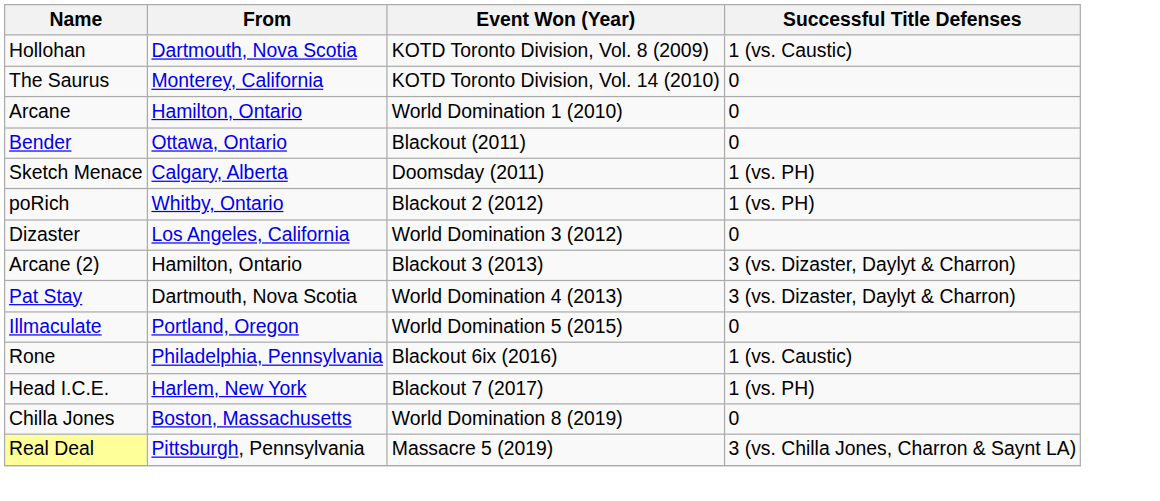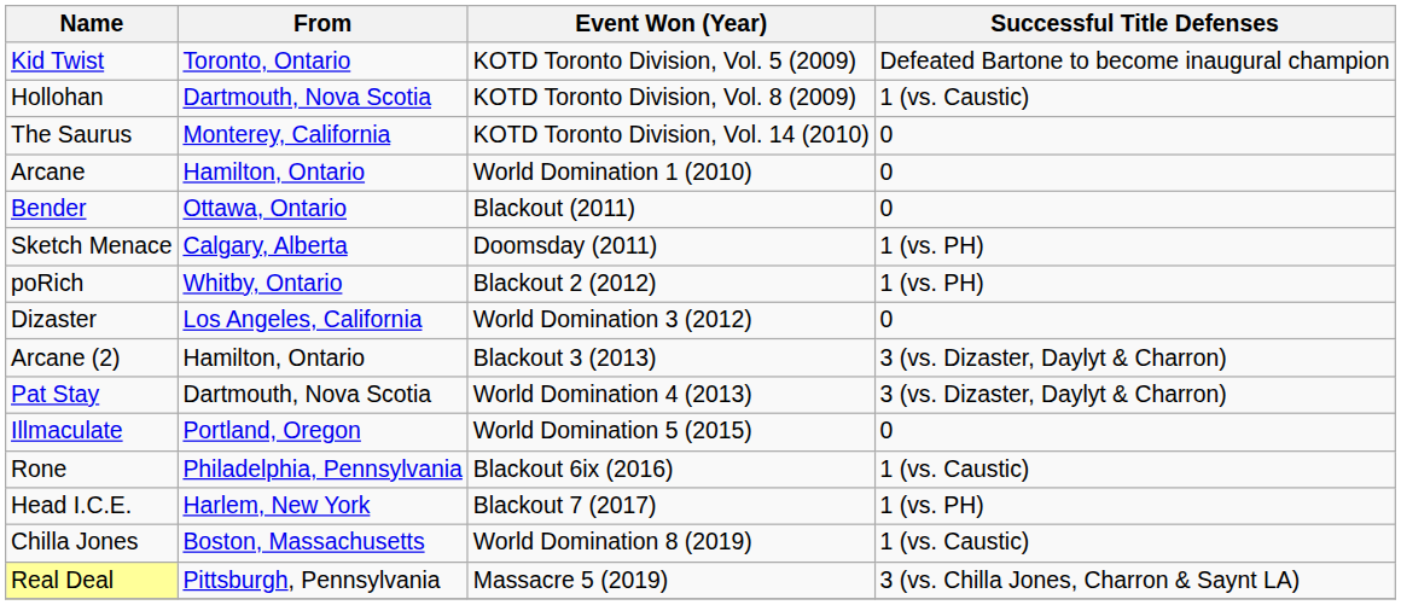 <table class="wikitable">
 <tr>
 <th>Name</th>
 <th>From</th>
 <th>Event Won (Year)</th>
 <th>Successful Title Defenses</th>
+</tr>
+<tr>
+<td><a href='#'>Kid Twist</a></td>
+<td><a href='#'>Toronto, Ontario</a> </td>
+<td>KOTD Toronto Division, Vol. 5 (2009)</td>
+<td>Defeated Bartone to become inaugural champion</td>
 </tr>
 <tr>
 <td>Hollohan</td>
 <td><a href='#'>Dartmouth, Nova Scotia</a> </td>
 <td>KOTD Toronto Division, Vol. 8 (2009)</td>
 <td>1 (vs. Caustic)</td>
 </tr>
 <tr>
 <td>The Saurus</td>
 <td><a href='#'>Monterey, California</a> </td>
 <td>KOTD Toronto Division, Vol. 14 (2010)</td>
 <td>0</td>
 </tr>
 <tr>
 <td>Arcane</td>
 <td><a href='#'>Hamilton, Ontario</a> </td>
 <td>World Domination 1 (2010)</td>
 <td>0</td>
 </tr>
 <tr>
 <td><a href='#'>Bender</a></td>
 <td><a href='#'>Ottawa, Ontario</a> </td>
 <td>Blackout (2011)</td>
 <td>0</td>
 </tr>
 <tr>
 <td>Sketch Menace</td>
 <td><a href='#'>Calgary, Alberta</a> </td>
 <td>Doomsday (2011)</td>
 <td>1 (vs. PH)</td>
 </tr>
 <tr>
 <td>poRich</td>
 <td><a href='#'>Whitby, Ontario</a> </td>
 <td>Blackout 2 (2012)</td>
 <td>1 (vs. PH)</td>
 </tr>
 <tr>
 <td>Dizaster</td>
 <td><a href='#'>Los Angeles, California</a> </td>
 <td>World Domination 3 (2012)</td>
 <td>0</td>
 </tr>
 <tr>
 <td>Arcane (2)</td>
 <td>Hamilton, Ontario </td>
 <td>Blackout 3 (2013)</td>
 <td>3 (vs. Dizaster, Daylyt & Charron)</td>
 </tr>
 <tr>
 <td><a href='#'>Pat Stay</a></td>
 <td>Dartmouth, Nova Scotia </td>
 <td>World Domination 4 (2013)</td>
 <td>3 (vs. Dizaster, Daylyt & Charron)</td>
 </tr>
 <tr>
 <td><a href='#'>Illmaculate</a></td>
 <td><a href='#'>Portland, Oregon</a> </td>
 <td>World Domination 5 (2015)</td>
 <td>0</td>
 </tr>
 <tr>
 <td>Rone</td>
 <td><a href='#'>Philadelphia, Pennsylvania</a> </td>
 <td>Blackout 6ix (2016)</td>
 <td>1 (vs. Caustic)</td>
 </tr>
 <tr>
 <td>Head I.C.E.</td>
 <td><a href='#'>Harlem, New York</a> </td>
 <td>Blackout 7 (2017)</td>
 <td>1 (vs. PH)</td>
 </tr>
 <tr>
 <td>Chilla Jones</td>
 <td><a href='#'>Boston, Massachusetts</a> </td>
 <td>World Domination 8 (2019)</td>
-<td>0</td>
+<td>1 (vs. Caustic)</td>
 </tr>
 <tr>
 <td bgcolor=#FFFF99>Real Deal</td>
 <td><a href='#'>Pittsburgh</a>, Pennsylvania </td>
 <td>Massacre 5 (2019)</td>
 <td>3 (vs. Chilla Jones, Charron & Saynt LA)</td>
 </tr>
 <tr>
 </tr>
 </table>
